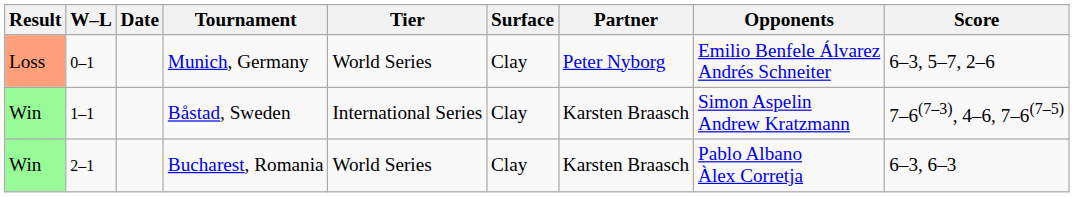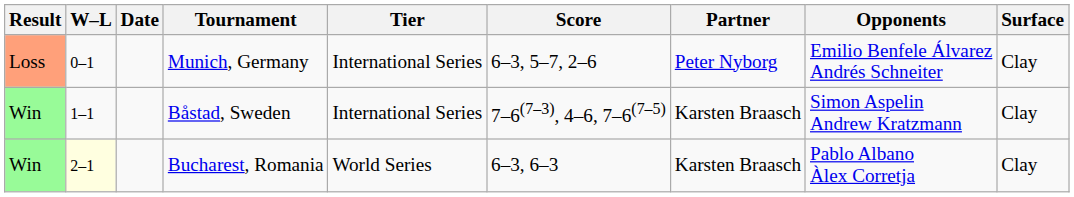 <table class="sortable wikitable">
 <tr>
 <th>Result</th>
 <th class="unsortable">W–L</th>
 <th>Date</th>
 <th>Tournament</th>
 <th>Tier</th>
-<th>Surface</th>
+<th class="unsortable">Score</th>
 <th>Partner</th>
 <th>Opponents</th>
-<th class="unsortable">Score</th>
+<th>Surface</th>
 </tr>
 <tr>
 <td style="background:#ffa07a;">Loss</td>
 <td><small>0–1</small></td>
 <td><a href='#'></a></td>
 <td><a href='#'>Munich</a>, Germany</td>
-<td>World Series</td>
-<td>Clay</td>
+<td>International Series</td>
+<td>6–3, 5–7, 2–6</td>
 <td> <a href='#'>Peter Nyborg</a></td>
 <td> <a href='#'>Emilio Benfele Álvarez</a> <br>  <a href='#'>Andrés Schneiter</a></td>
-<td>6–3, 5–7, 2–6</td>
+<td>Clay</td>
 </tr>
 <tr>
 <td style="background:#98fb98;">Win</td>
 <td><small>1–1</small></td>
 <td><a href='#'></a></td>
 <td><a href='#'>Båstad</a>, Sweden</td>
 <td>International Series</td>
-<td>Clay</td>
+<td>7–6<sup>(7–3)</sup>, 4–6, 7–6<sup>(7–5)</sup></td>
 <td> Karsten Braasch</td>
 <td> <a href='#'>Simon Aspelin</a> <br>  <a href='#'>Andrew Kratzmann</a></td>
-<td>7–6<sup>(7–3)</sup>, 4–6, 7–6<sup>(7–5)</sup></td>
+<td>Clay</td>
 </tr>
 <tr>
 <td style="background:#98fb98;">Win</td>
-<td><small>2–1</small></td>
+<td style="background: lightyellow;"><small>2–1</small></td>
 <td><a href='#'></a></td>
 <td><a href='#'>Bucharest</a>, Romania</td>
 <td>World Series</td>
-<td>Clay</td>
+<td>6–3, 6–3</td>
 <td> Karsten Braasch</td>
 <td> <a href='#'>Pablo Albano</a> <br>  <a href='#'>Àlex Corretja</a></td>
-<td>6–3, 6–3</td>
+<td>Clay</td>
 </tr>
 </table>
